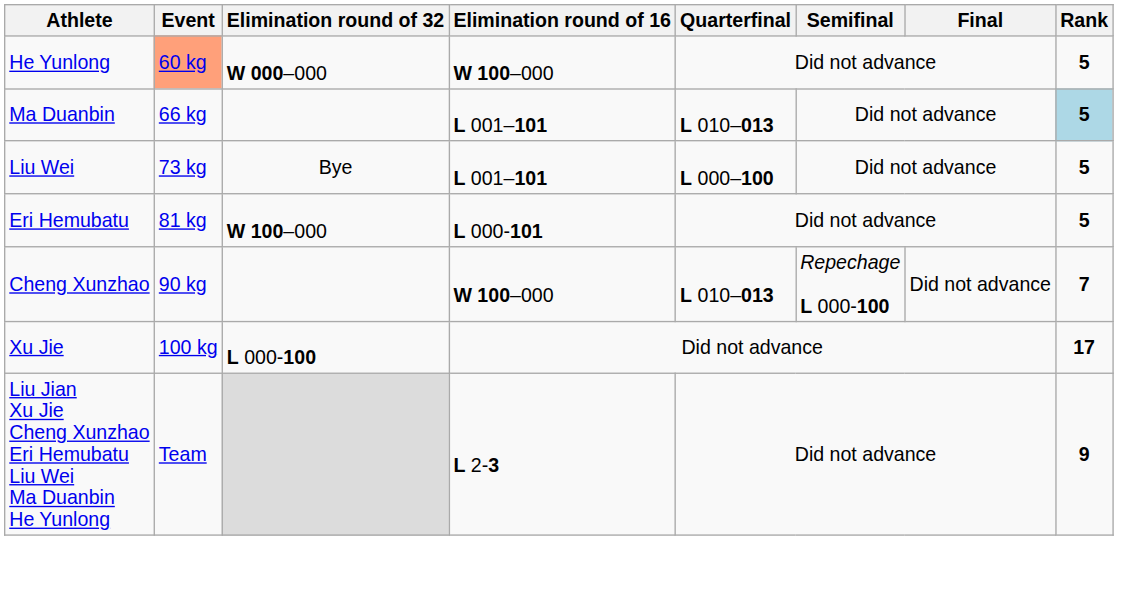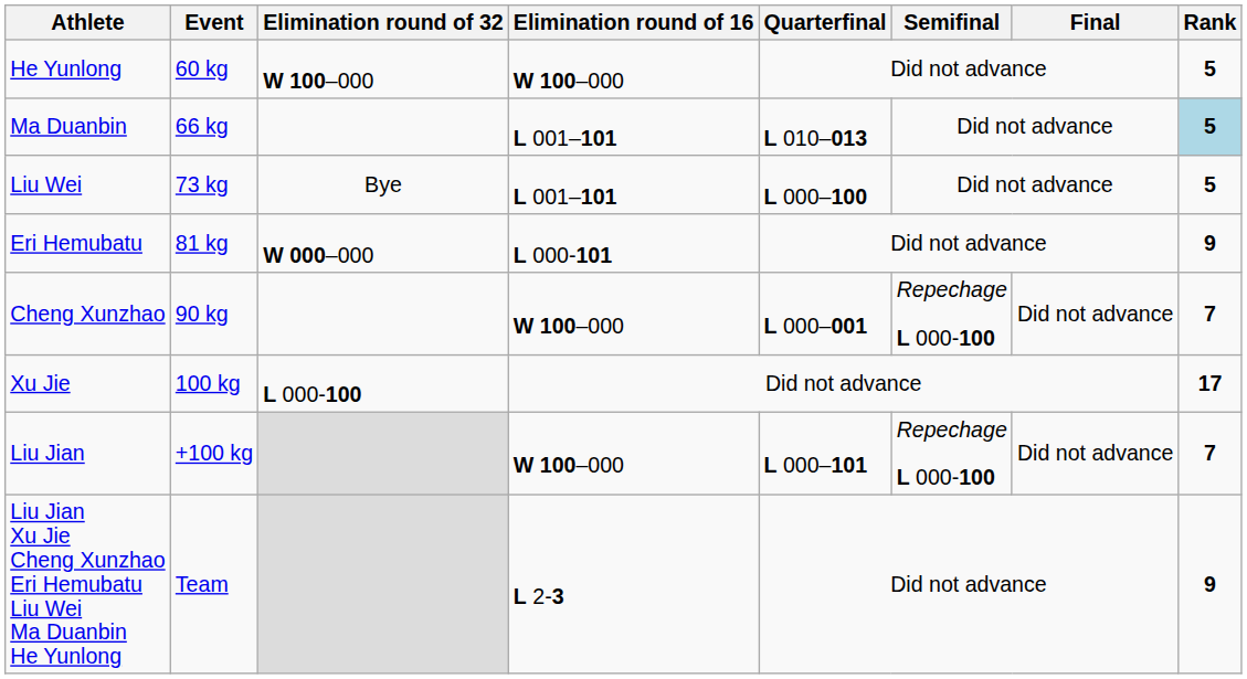 <table class="wikitable" style="font-size:90%">
 <tr>
 <th>Athlete</th>
 <th>Event</th>
 <th>Elimination round of 32</th>
 <th>Elimination round of 16</th>
 <th>Quarterfinal</th>
 <th>Semifinal</th>
 <th>Final</th>
 <th>Rank</th>
 </tr>
 <tr>
 <td><a href='#'>He Yunlong</a></td>
-<td style="background: lightsalmon;"><a href='#'>60 kg</a></td>
-<td><br><strong>W</strong> <strong>000</strong>–000</td>
+<td><a href='#'>60 kg</a></td>
+<td><br><strong>W</strong> <strong>100</strong>–000</td>
 <td><br><strong>W</strong> <strong>100</strong>–000</td>
 <td colspan="3" style="text-align:center;">Did not advance</td>
 <td align=center><strong>5</strong></td>
 </tr>
 <tr>
 <td><a href='#'>Ma Duanbin</a></td>
 <td><a href='#'>66 kg</a></td>
 <td></td>
 <td><br><strong>L</strong> 001–<strong>101</strong></td>
 <td><br><strong>L</strong> 010–<strong>013</strong></td>
 <td colspan="2" style="text-align:center;">Did not advance</td>
 <td align=center style="background: lightblue;"><strong>5</strong></td>
 </tr>
 <tr>
 <td><a href='#'>Liu Wei</a></td>
 <td><a href='#'>73 kg</a></td>
 <td align=center>Bye</td>
 <td><br><strong>L</strong> 001–<strong>101</strong></td>
 <td><br><strong>L</strong> 000–<strong>100</strong></td>
 <td colspan="2" style="text-align:center;">Did not advance</td>
 <td align=center><strong>5</strong></td>
 </tr>
 <tr>
 <td><a href='#'>Eri Hemubatu</a></td>
 <td><a href='#'>81 kg</a></td>
-<td><br><strong>W</strong> <strong>100</strong>–000</td>
+<td><br><strong>W</strong> <strong>000</strong>–000</td>
 <td><br><strong>L</strong> 000-<strong>101</strong></td>
 <td colspan="3" style="text-align:center;">Did not advance</td>
-<td align=center><strong>5</strong></td>
+<td align=center><strong>9</strong></td>
 </tr>
 <tr>
 <td><a href='#'>Cheng Xunzhao</a></td>
 <td><a href='#'>90 kg</a></td>
 <td></td>
 <td><br><strong>W</strong> <strong>100</strong>–000</td>
-<td><br><strong>L</strong> 010–<strong>013</strong></td>
+<td><br><strong>L</strong> 000–<strong>001</strong></td>
 <td><em>Repechage</em><br><br><strong>L</strong> 000-<strong>100</strong></td>
 <td align=center>Did not advance</td>
 <td align=center><strong>7</strong></td>
 </tr>
 <tr>
 <td><a href='#'>Xu Jie</a></td>
 <td><a href='#'>100 kg</a></td>
 <td><br> <strong>L</strong> 000-<strong>100</strong></td>
 <td colspan="4" style="text-align:center;">Did not advance</td>
 <td align=center><strong>17</strong></td>
 </tr>
 <tr>
+<td><a href='#'>Liu Jian</a></td>
+<td><a href='#'>+100 kg</a></td>
+<td style="background:#dcdcdc;"></td>
+<td><br><strong>W</strong> <strong>100</strong>–000</td>
+<td><br><strong>L</strong> 000–<strong>101</strong></td>
+<td><em>Repechage</em><br><br><strong>L</strong> 000-<strong>100</strong></td>
+<td align=center>Did not advance</td>
+<td align=center><strong>7</strong></td>
+</tr>
+<tr>
 <td><a href='#'>Liu Jian</a><br><a href='#'>Xu Jie</a><br><a href='#'>Cheng Xunzhao</a><br><a href='#'>Eri Hemubatu</a><br><a href='#'>Liu Wei</a><br><a href='#'>Ma Duanbin</a><br><a href='#'>He Yunlong</a></td>
 <td><a href='#'>Team</a></td>
 <td style="background:#dcdcdc;"></td>
 <td><br><strong>L</strong> 2-<strong>3</strong></td>
 <td colspan="3" style="text-align:center;">Did not advance</td>
 <td align=center><strong>9</strong></td>
 </tr>
 </table>
